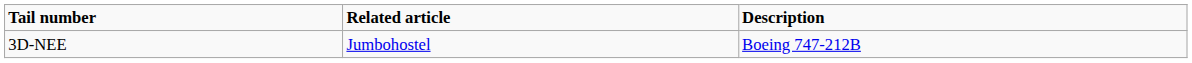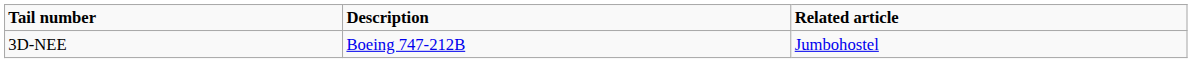 <table class="wikitable" width="90%">
 <tr>
 <td><strong>Tail number</strong></td>
+<td><strong>Description</strong></td>
 <td><strong>Related article</strong></td>
-<td><strong>Description</strong></td>
 </tr>
 <tr>
 <td>3D-NEE</td>
+<td><a href='#'>Boeing 747-212B</a></td>
 <td><a href='#'>Jumbohostel</a></td>
-<td><a href='#'>Boeing 747-212B</a></td>
 </tr>
 </table>
